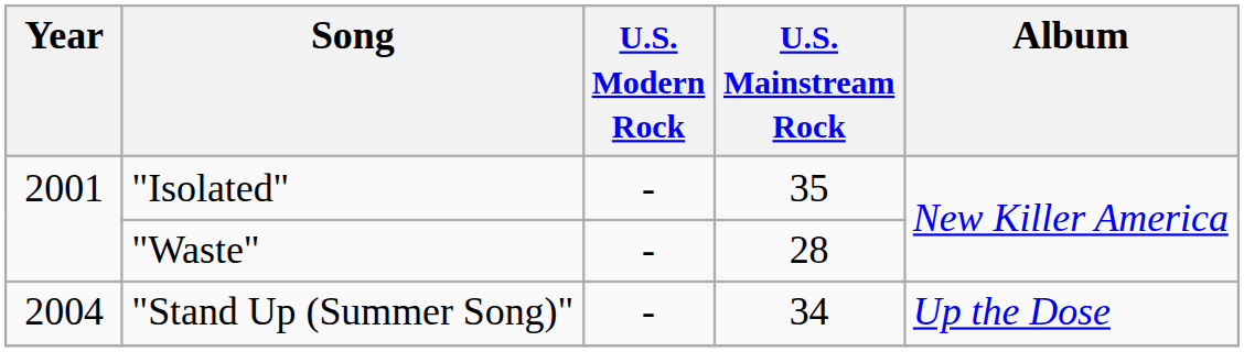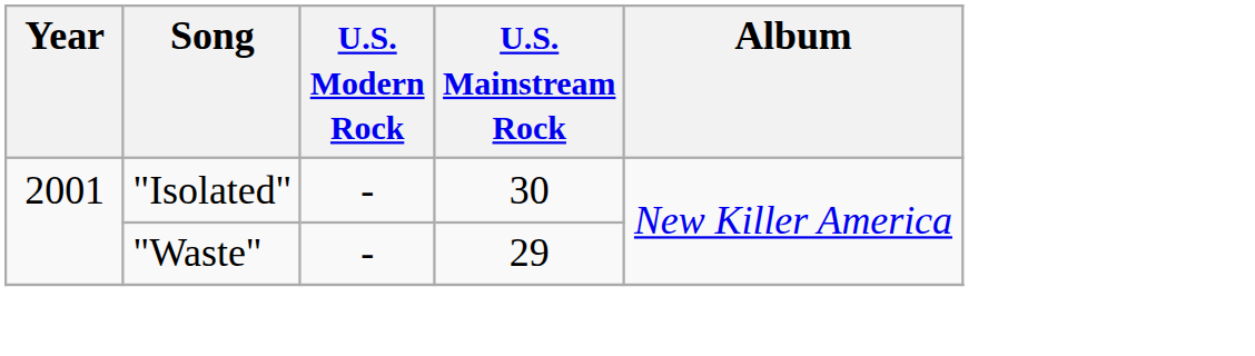 <table class="wikitable">
 <tr>
 <th align="center" valign="top" width="40">Year</th>
 <th align="left" valign="top">Song</th>
 <th align="center" valign="top" width="40"><small><a href='#'>U.S. Modern Rock</a></small></th>
 <th align="center" valign="top" width="40"><small><a href='#'>U.S. Mainstream Rock</a></small></th>
 <th align="left" valign="top">Album</th>
 </tr>
 <tr>
 <td align="center" valign="top" rowspan="2">2001</td>
 <td align="left" valign="top">"Isolated"</td>
 <td align="center" valign="top">-</td>
-<td align="center" valign="top">35</td>
+<td align="center" valign="top">30</td>
 <td rowspan="2"><em><a href='#'>New Killer America</a></em></td>
 </tr>
 <tr>
 <td align="left" valign="top">"Waste"</td>
 <td align="center" valign="top">-</td>
-<td align="center" valign="top">28</td>
-</tr>
-<tr>
-<td align="center" valign="top">2004</td>
-<td align="left" valign="top">"Stand Up (Summer Song)"</td>
-<td align="center" valign="top">-</td>
-<td align="center" valign="top">34</td>
-<td align="left"><em><a href='#'>Up the Dose</a></em></td>
+<td align="center" valign="top">29</td>
 </tr>
 <tr>
 </tr>
 </table>
